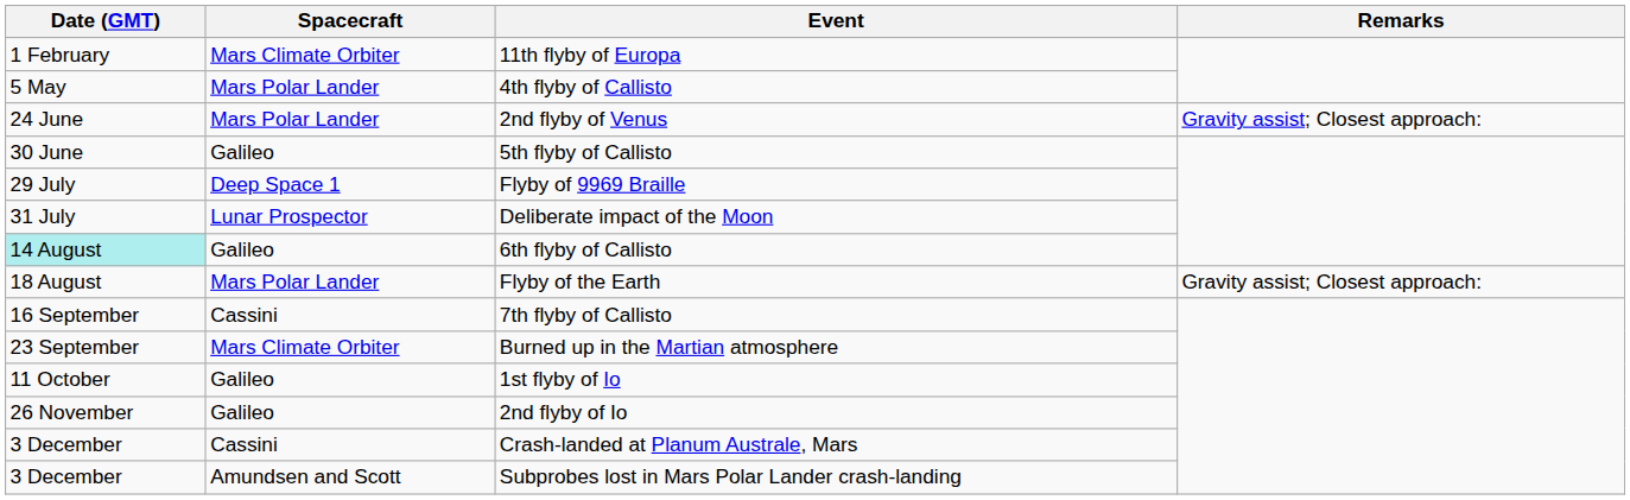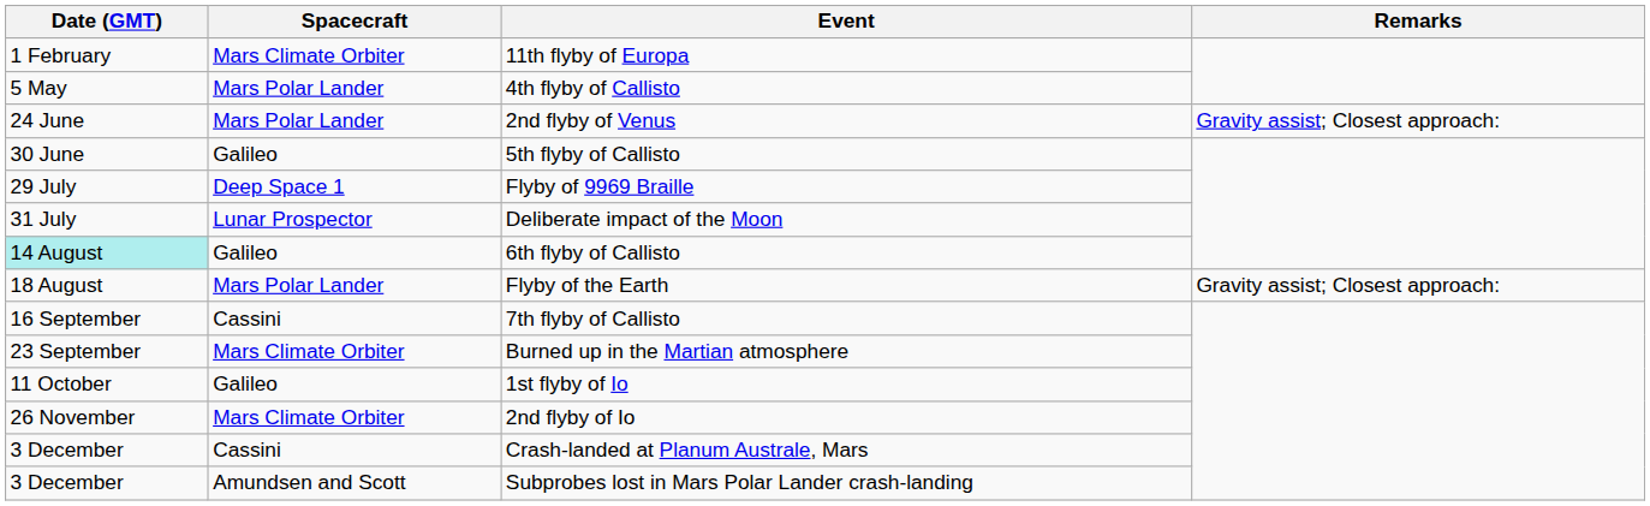 <table class="wikitable" style="width:100%;">
 <tr>
 <th>Date (<a href='#'>GMT</a>)</th>
 <th>Spacecraft</th>
 <th>Event</th>
 <th>Remarks</th>
 </tr>
 <tr>
 <td>1 February</td>
 <td><a href='#'>Mars Climate Orbiter</a></td>
 <td>11th flyby of <a href='#'>Europa</a></td>
 </tr>
 <tr>
 <td>5 May</td>
 <td><a href='#'>Mars Polar Lander</a></td>
 <td>4th flyby of <a href='#'>Callisto</a></td>
 </tr>
 <tr>
 <td>24 June</td>
 <td><a href='#'>Mars Polar Lander</a></td>
 <td>2nd flyby of <a href='#'>Venus</a></td>
 <td><a href='#'>Gravity assist</a>; Closest approach: </td>
 </tr>
 <tr>
 <td>30 June</td>
 <td>Galileo</td>
 <td>5th flyby of Callisto</td>
 </tr>
 <tr>
 <td>29 July</td>
 <td><a href='#'>Deep Space 1</a></td>
 <td>Flyby of <a href='#'>9969 Braille</a></td>
 </tr>
 <tr>
 <td>31 July</td>
 <td><a href='#'>Lunar Prospector</a></td>
 <td>Deliberate impact of the <a href='#'>Moon</a></td>
 </tr>
 <tr>
 <td style="background: paleturquoise;">14 August</td>
 <td>Galileo</td>
 <td>6th flyby of Callisto</td>
 </tr>
 <tr>
 <td>18 August</td>
 <td><a href='#'>Mars Polar Lander</a></td>
 <td>Flyby of the Earth</td>
 <td>Gravity assist; Closest approach: </td>
 </tr>
 <tr>
 <td>16 September</td>
 <td>Cassini</td>
 <td>7th flyby of Callisto</td>
 </tr>
 <tr>
 <td>23 September</td>
 <td><a href='#'>Mars Climate Orbiter</a></td>
 <td>Burned up in the <a href='#'>Martian</a> atmosphere</td>
 </tr>
 <tr>
 <td>11 October</td>
 <td>Galileo</td>
 <td>1st flyby of <a href='#'>Io</a></td>
 </tr>
 <tr>
 <td>26 November</td>
-<td>Galileo</td>
+<td><a href='#'>Mars Climate Orbiter</a></td>
 <td>2nd flyby of Io</td>
 </tr>
 <tr>
 <td>3 December</td>
 <td>Cassini</td>
 <td>Crash-landed at <a href='#'>Planum Australe</a>, Mars</td>
 </tr>
 <tr>
 <td>3 December</td>
 <td>Amundsen and Scott</td>
 <td>Subprobes lost in Mars Polar Lander crash-landing</td>
 </tr>
 </table>
